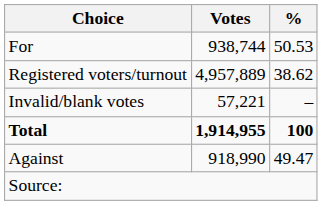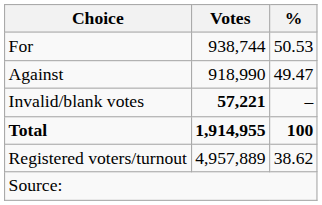 <table class=wikitable style=text-align:right>
 <tr>
 <th>Choice</th>
 <th>Votes</th>
 <th>%</th>
 </tr>
 <tr>
 <td align=left>For</td>
 <td>938,744</td>
 <td>50.53</td>
 </tr>
 <tr>
-<td align=left>Registered voters/turnout</td>
-<td>4,957,889</td>
-<td>38.62</td>
+<td align=left>Against</td>
+<td>918,990</td>
+<td>49.47</td>
 </tr>
 <tr>
 <td align=left>Invalid/blank votes</td>
-<td>57,221</td>
+<td><strong>57,221</strong></td>
 <td>–</td>
 </tr>
 <tr>
 <td align=left><strong>Total</strong></td>
 <td><strong>1,914,955</strong></td>
 <td><strong>100</strong></td>
 </tr>
 <tr>
-<td align=left>Against</td>
-<td>918,990</td>
-<td>49.47</td>
+<td align=left>Registered voters/turnout</td>
+<td>4,957,889</td>
+<td>38.62</td>
 </tr>
 <tr>
 <td align=left colspan=3>Source: </td>
 </tr>
 </table>
